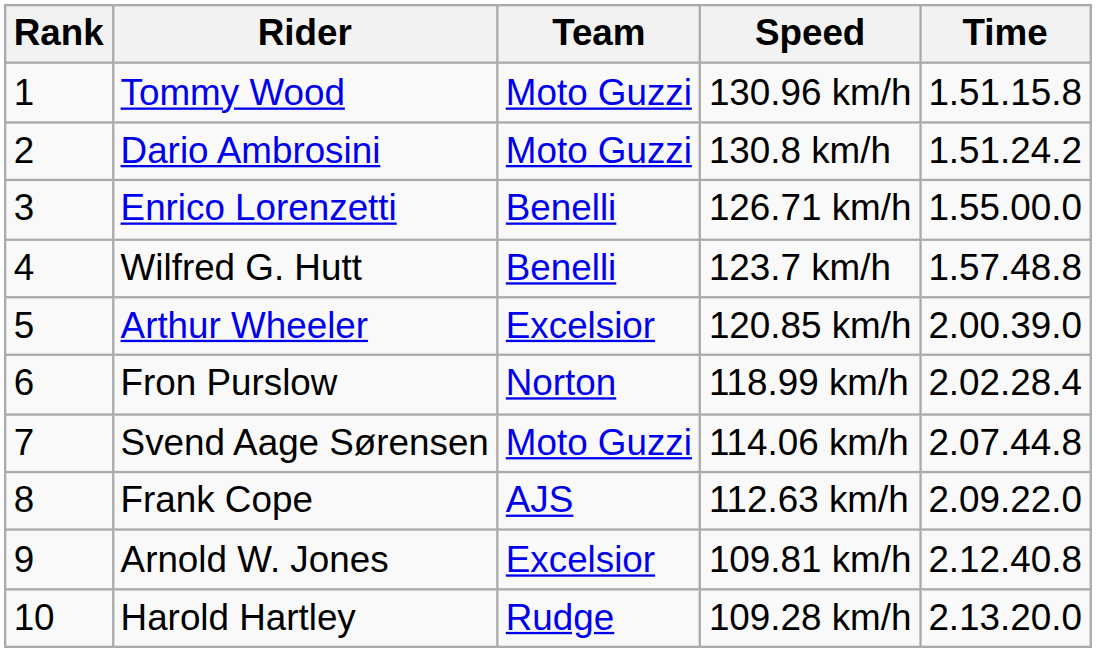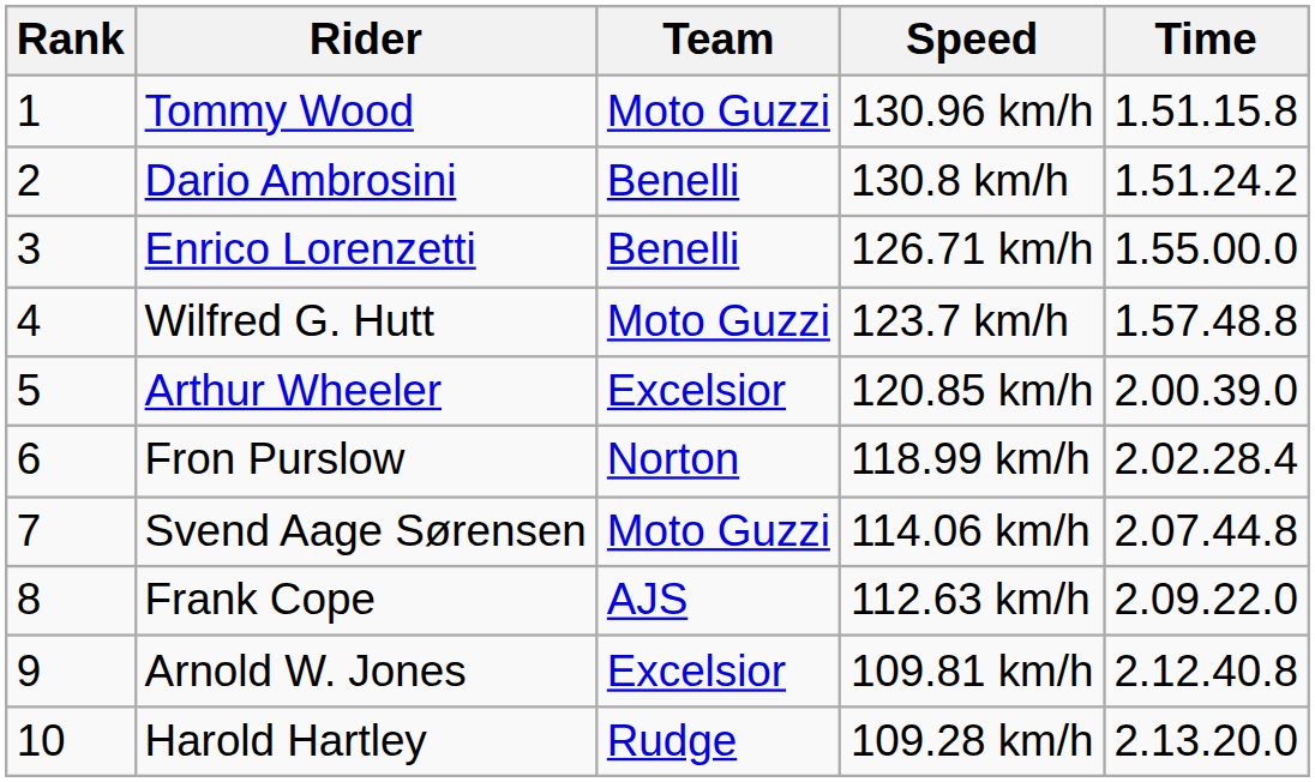 <table class="wikitable">
 <tr style="background:#efefef;">
 <th>Rank</th>
 <th>Rider</th>
 <th>Team</th>
 <th>Speed</th>
 <th>Time</th>
 </tr>
 <tr>
 <td>1</td>
 <td> <a href='#'>Tommy Wood</a></td>
 <td><a href='#'>Moto Guzzi</a></td>
 <td>130.96 km/h</td>
 <td>1.51.15.8</td>
 </tr>
 <tr>
 <td>2</td>
 <td> <a href='#'>Dario Ambrosini</a></td>
-<td><a href='#'>Moto Guzzi</a></td>
+<td><a href='#'>Benelli</a></td>
 <td>130.8 km/h</td>
 <td>1.51.24.2</td>
 </tr>
 <tr>
 <td>3</td>
 <td> <a href='#'>Enrico Lorenzetti</a></td>
 <td><a href='#'>Benelli</a></td>
 <td>126.71 km/h</td>
 <td>1.55.00.0</td>
 </tr>
 <tr>
 <td>4</td>
 <td> Wilfred G. Hutt</td>
-<td><a href='#'>Benelli</a></td>
+<td><a href='#'>Moto Guzzi</a></td>
 <td>123.7 km/h</td>
 <td>1.57.48.8</td>
 </tr>
 <tr>
 <td>5</td>
 <td> <a href='#'>Arthur Wheeler</a></td>
 <td><a href='#'>Excelsior</a></td>
 <td>120.85 km/h</td>
 <td>2.00.39.0</td>
 </tr>
 <tr>
 <td>6</td>
 <td> Fron Purslow</td>
 <td><a href='#'>Norton</a></td>
 <td>118.99 km/h</td>
 <td>2.02.28.4</td>
 </tr>
 <tr>
 <td>7</td>
 <td> Svend Aage Sørensen</td>
 <td><a href='#'>Moto Guzzi</a></td>
 <td>114.06 km/h</td>
 <td>2.07.44.8</td>
 </tr>
 <tr>
 <td>8</td>
 <td> Frank Cope</td>
 <td><a href='#'>AJS</a></td>
 <td>112.63 km/h</td>
 <td>2.09.22.0</td>
 </tr>
 <tr>
 <td>9</td>
 <td> Arnold W. Jones</td>
 <td><a href='#'>Excelsior</a></td>
 <td>109.81 km/h</td>
 <td>2.12.40.8</td>
 </tr>
 <tr>
 <td>10</td>
 <td> Harold Hartley</td>
 <td><a href='#'>Rudge</a></td>
 <td>109.28 km/h</td>
 <td>2.13.20.0</td>
 </tr>
 </table>
